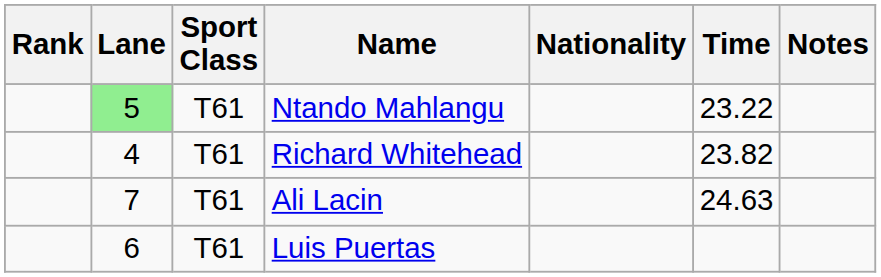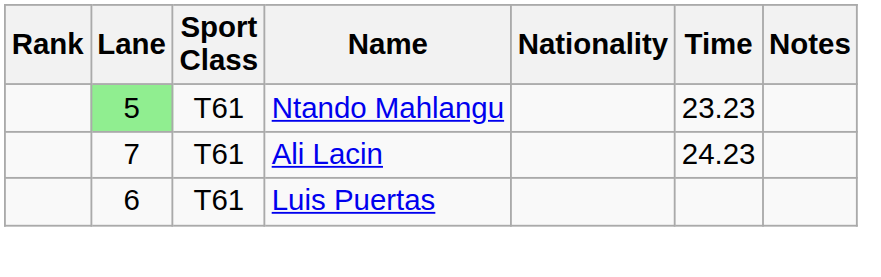 <table class="wikitable sortable" style="text-align:center">
 <tr>
 <th>Rank</th>
 <th>Lane</th>
 <th>Sport<br>Class</th>
 <th>Name</th>
 <th>Nationality</th>
 <th>Time</th>
 <th>Notes</th>
 </tr>
 <tr>
 <td></td>
 <td style="background: lightgreen;">5</td>
 <td>T61</td>
 <td align=left><a href='#'>Ntando Mahlangu</a></td>
 <td align=left></td>
-<td>23.22</td>
-<td></td>
-</tr>
-<tr>
-<td></td>
-<td>4</td>
-<td>T61</td>
-<td align=left><a href='#'>Richard Whitehead</a></td>
-<td align=left></td>
-<td>23.82</td>
+<td>23.23</td>
 <td></td>
 </tr>
 <tr>
 <td></td>
 <td>7</td>
 <td>T61</td>
 <td align=left><a href='#'>Ali Lacin</a></td>
 <td align=left></td>
-<td>24.63</td>
+<td>24.23</td>
 <td></td>
 </tr>
 <tr>
 <td></td>
 <td>6</td>
 <td>T61</td>
 <td align=left><a href='#'>Luis Puertas</a></td>
 <td align=left></td>
 <td></td>
 <td></td>
 </tr>
 </table>
